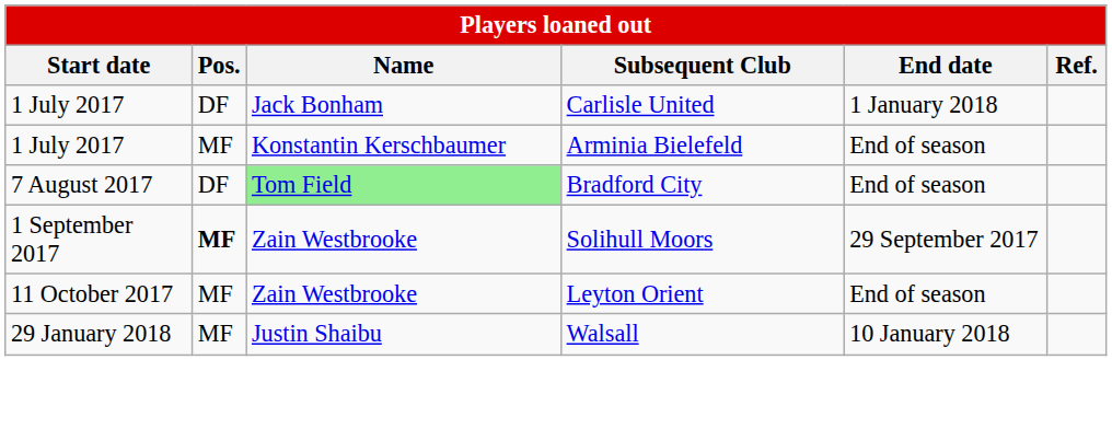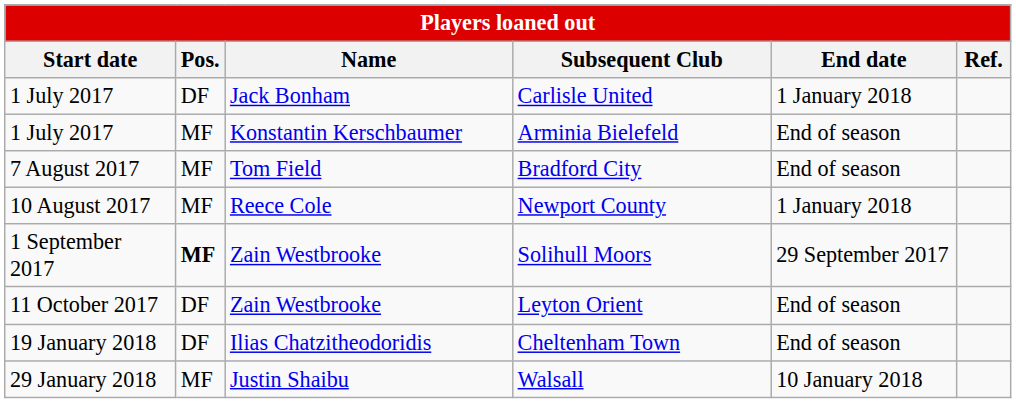 <table class="wikitable" style="font-size:95%;">
 <tr>
 <th colspan="6" style="background:#d00; color:white; text-align:center;">Players loaned out</th>
 </tr>
 <tr>
 <th style="width:110px;">Start date</th>
 <th style="width:25px;">Pos.</th>
 <th style="width:190px;">Name</th>
 <th style="width:170px;">Subsequent Club</th>
 <th style="width:120px;">End date</th>
 <th style="width:30px;">Ref.</th>
 </tr>
 <tr>
 <td>1 July 2017</td>
 <td>DF</td>
 <td> <a href='#'>Jack Bonham</a></td>
 <td> <a href='#'>Carlisle United</a></td>
 <td>1 January 2018</td>
 <td></td>
 </tr>
 <tr>
 <td>1 July 2017</td>
 <td>MF</td>
 <td> <a href='#'>Konstantin Kerschbaumer</a></td>
 <td> <a href='#'>Arminia Bielefeld</a></td>
 <td>End of season</td>
 <td></td>
 </tr>
 <tr>
 <td>7 August 2017</td>
-<td>DF</td>
-<td style="background: lightgreen;"> <a href='#'>Tom Field</a></td>
+<td>MF</td>
+<td> <a href='#'>Tom Field</a></td>
 <td> <a href='#'>Bradford City</a></td>
 <td>End of season</td>
+<td></td>
+</tr>
+<tr>
+<td>10 August 2017</td>
+<td>MF</td>
+<td> <a href='#'>Reece Cole</a></td>
+<td> <a href='#'>Newport County</a></td>
+<td>1 January 2018</td>
 <td></td>
 </tr>
 <tr>
 <td>1 September 2017</td>
 <td><strong>MF</strong></td>
 <td> <a href='#'>Zain Westbrooke</a></td>
 <td> <a href='#'>Solihull Moors</a></td>
 <td>29 September 2017</td>
 <td></td>
 </tr>
 <tr>
 <td>11 October 2017</td>
-<td>MF</td>
+<td>DF</td>
 <td> <a href='#'>Zain Westbrooke</a></td>
 <td> <a href='#'>Leyton Orient</a></td>
+<td>End of season</td>
+<td></td>
+</tr>
+<tr>
+<td>19 January 2018</td>
+<td>DF</td>
+<td> <a href='#'>Ilias Chatzitheodoridis</a></td>
+<td> <a href='#'>Cheltenham Town</a></td>
 <td>End of season</td>
 <td></td>
 </tr>
 <tr>
 <td>29 January 2018</td>
 <td>MF</td>
 <td> <a href='#'>Justin Shaibu</a></td>
 <td> <a href='#'>Walsall</a></td>
 <td>10 January 2018</td>
 <td></td>
 </tr>
 </table>
